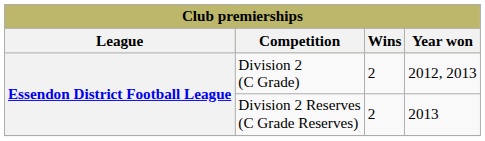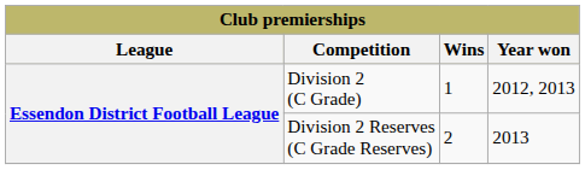 <table class="wikitable">
 <tr style="background:#bdb76b;">
 <td colspan="4" style="text-align:center;"><strong>Club premierships</strong></td>
 </tr>
 <tr style="background:#bdb76b;">
 <th>League</th>
 <th>Competition</th>
 <th>Wins</th>
 <th>Year won</th>
 </tr>
 <tr>
 <th rowspan="2"><a href='#'>Essendon District Football League</a></th>
 <td>Division 2<br>(C Grade)</td>
-<td>2</td>
+<td>1</td>
 <td>2012, 2013</td>
 </tr>
 <tr>
 <td>Division 2 Reserves<br>(C Grade Reserves)</td>
 <td>2</td>
 <td>2013</td>
 </tr>
 <tr>
 </tr>
 </table>
